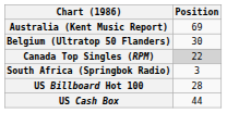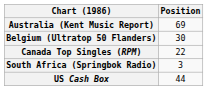 <table class="wikitable sortable plainrowheaders" style="text-align:center">
 <tr>
 <th>Chart (1986)</th>
 <th>Position</th>
 </tr>
 <tr>
 <th scope="row">Australia (Kent Music Report)</th>
 <td>69</td>
 </tr>
 <tr>
 <th scope="row">Belgium (Ultratop 50 Flanders)</th>
 <td>30</td>
 </tr>
 <tr>
 <th scope="row">Canada Top Singles (<em>RPM</em>)</th>
-<td style="background: lightgrey;">22</td>
+<td>22</td>
 </tr>
 <tr>
 <th scope="row">South Africa (Springbok Radio)</th>
 <td>3</td>
 </tr>
 <tr>
-<th scope="row">US <em>Billboard</em> Hot 100</th>
-<td>28</td>
-</tr>
-<tr>
 <th scope="row">US <em>Cash Box</em></th>
 <td>44</td>
 </tr>
 </table>
